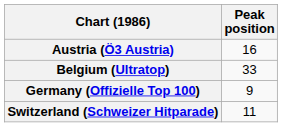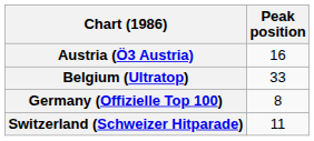 <table class="wikitable sortable plainrowheaders" style="text-align:center">
 <tr>
 <th scope="col">Chart (1986)</th>
 <th scope="col">Peak<br>position</th>
 </tr>
 <tr>
 <th scope="row">Austria (<a href='#'>Ö3 Austria)</a></th>
 <td>16</td>
 </tr>
 <tr>
 <th scope="row">Belgium (<a href='#'>Ultratop</a>)</th>
 <td>33</td>
 </tr>
 <tr>
 <th scope="row">Germany (<a href='#'>Offizielle Top 100</a>)</th>
-<td>9</td>
+<td>8</td>
 </tr>
 <tr>
 <th scope="row">Switzerland (<a href='#'>Schweizer Hitparade</a>)</th>
 <td>11</td>
 </tr>
 </table>
